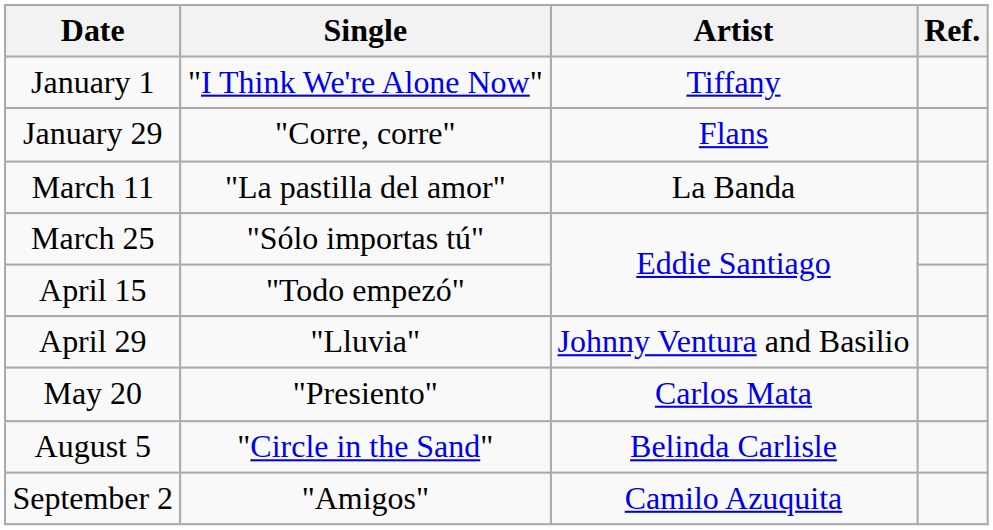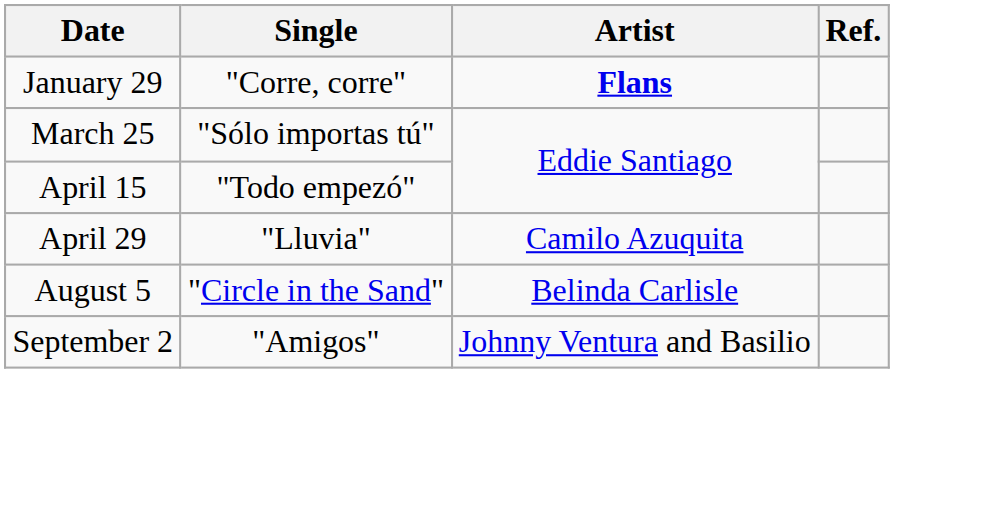 <table class="wikitable" style="font-size:97%; text-align:center;">
 <tr>
 <th>Date</th>
 <th>Single</th>
 <th>Artist</th>
 <th>Ref.</th>
 </tr>
 <tr>
-<td>January 1</td>
-<td>"<a href='#'>I Think We're Alone Now</a>"</td>
-<td><a href='#'>Tiffany</a></td>
-<td></td>
-</tr>
-<tr>
 <td>January 29</td>
 <td>"Corre, corre"</td>
-<td><a href='#'>Flans</a></td>
-<td></td>
-</tr>
-<tr>
-<td>March 11</td>
-<td>"La pastilla del amor"</td>
-<td>La Banda</td>
+<td><strong><a href='#'>Flans</a></strong></td>
 <td></td>
 </tr>
 <tr>
 <td>March 25</td>
 <td>"Sólo importas tú"</td>
 <td rowspan="2"><a href='#'>Eddie Santiago</a></td>
 <td></td>
 </tr>
 <tr>
 <td>April 15</td>
 <td>"Todo empezó"</td>
 <td></td>
 </tr>
 <tr>
 <td>April 29</td>
 <td>"Lluvia"</td>
-<td><a href='#'>Johnny Ventura</a> and Basilio</td>
-<td></td>
-</tr>
-<tr>
-<td>May 20</td>
-<td>"Presiento"</td>
-<td><a href='#'>Carlos Mata</a></td>
+<td><a href='#'>Camilo Azuquita</a></td>
 <td></td>
 </tr>
 <tr>
 <td>August 5</td>
 <td>"<a href='#'>Circle in the Sand</a>"</td>
 <td><a href='#'>Belinda Carlisle</a></td>
 <td></td>
 </tr>
 <tr>
 <td>September 2</td>
 <td>"Amigos"</td>
-<td><a href='#'>Camilo Azuquita</a></td>
+<td><a href='#'>Johnny Ventura</a> and Basilio</td>
 <td></td>
 </tr>
 </table>
